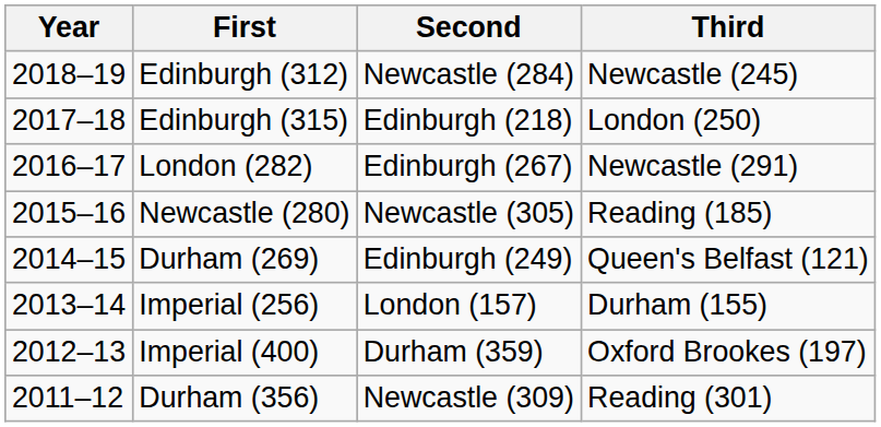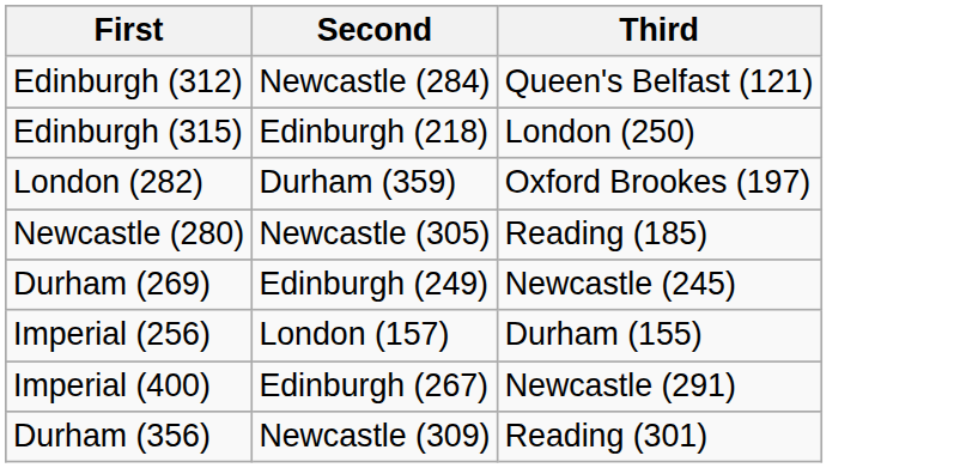 <table class=wikitable>
 <tr>
-<th>Year</th>
 <th>First</th>
 <th>Second</th>
 <th>Third</th>
 </tr>
 <tr>
-<td>2018–19</td>
 <td>Edinburgh (312)</td>
 <td>Newcastle (284)</td>
-<td>Newcastle (245)</td>
+<td>Queen's Belfast (121)</td>
 </tr>
 <tr>
-<td>2017–18</td>
 <td>Edinburgh (315)</td>
 <td>Edinburgh (218)</td>
 <td>London (250)</td>
 </tr>
 <tr>
-<td>2016–17</td>
 <td>London (282)</td>
-<td>Edinburgh (267)</td>
-<td>Newcastle (291)</td>
+<td>Durham (359)</td>
+<td>Oxford Brookes (197)</td>
 </tr>
 <tr>
-<td>2015–16</td>
 <td>Newcastle (280)</td>
 <td>Newcastle (305)</td>
 <td>Reading (185)</td>
 </tr>
 <tr>
-<td>2014–15</td>
 <td>Durham (269)</td>
 <td>Edinburgh (249)</td>
-<td>Queen's Belfast (121)</td>
+<td>Newcastle (245)</td>
 </tr>
 <tr>
-<td>2013–14</td>
 <td>Imperial (256)</td>
 <td>London (157)</td>
 <td>Durham (155)</td>
 </tr>
 <tr>
-<td>2012–13</td>
 <td>Imperial (400)</td>
-<td>Durham (359)</td>
-<td>Oxford Brookes (197)</td>
+<td>Edinburgh (267)</td>
+<td>Newcastle (291)</td>
 </tr>
 <tr>
-<td>2011–12</td>
 <td>Durham (356)</td>
 <td>Newcastle (309)</td>
 <td>Reading (301)</td>
 </tr>
 </table>
